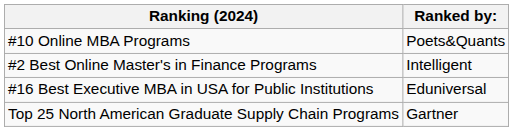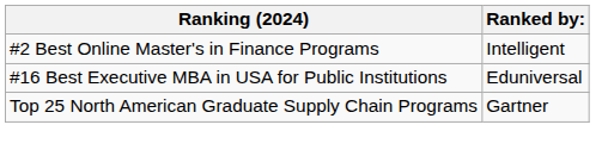 <table class="wikitable">
 <tr>
 <th><strong>Ranking (2024)</strong></th>
 <th><strong>Ranked by:</strong></th>
-</tr>
-<tr>
-<td>#10 Online MBA Programs</td>
-<td>Poets&Quants</td>
 </tr>
 <tr>
 <td>#2 Best Online Master's in Finance Programs</td>
 <td>Intelligent</td>
 </tr>
 <tr>
 <td>#16 Best Executive MBA in USA for Public Institutions</td>
 <td>Eduniversal</td>
 </tr>
 <tr>
 <td>Top 25 North American Graduate Supply Chain Programs</td>
 <td>Gartner</td>
 </tr>
 </table>
